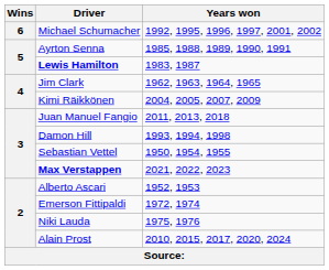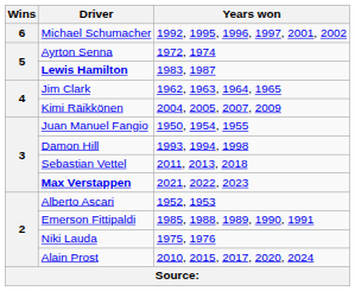 <table class="wikitable">
 <tr>
 <th>Wins</th>
 <th>Driver</th>
 <th>Years won</th>
 </tr>
 <tr>
 <th>6</th>
 <td> <a href='#'>Michael Schumacher</a></td>
 <td><a href='#'>1992</a>, <a href='#'>1995</a>, <a href='#'>1996</a>, <a href='#'>1997</a>, <a href='#'>2001</a>, <a href='#'>2002</a></td>
 </tr>
 <tr>
 <th rowspan="2">5</th>
 <td> <a href='#'>Ayrton Senna</a></td>
-<td><a href='#'>1985</a>, <a href='#'>1988</a>, <a href='#'>1989</a>, <a href='#'>1990</a>, <a href='#'>1991</a></td>
+<td><a href='#'>1972</a>, <a href='#'>1974</a></td>
 </tr>
 <tr>
 <td> <strong><a href='#'>Lewis Hamilton</a></strong></td>
 <td><a href='#'>1983</a>, <a href='#'>1987</a></td>
 </tr>
 <tr>
 <th rowspan="2">4</th>
 <td> <a href='#'>Jim Clark</a></td>
 <td><a href='#'>1962</a>, <a href='#'>1963</a>, <a href='#'>1964</a>, <a href='#'>1965</a></td>
 </tr>
 <tr>
 <td> <a href='#'>Kimi Räikkönen</a></td>
 <td><a href='#'>2004</a>, <a href='#'>2005</a>, <a href='#'>2007</a>, <a href='#'>2009</a></td>
 </tr>
 <tr>
 <th rowspan="4">3</th>
 <td> <a href='#'>Juan Manuel Fangio</a></td>
-<td><a href='#'>2011</a>, <a href='#'>2013</a>, <a href='#'>2018</a></td>
+<td><a href='#'>1950</a>, <a href='#'>1954</a>, <a href='#'>1955</a></td>
 </tr>
 <tr>
 <td> <a href='#'>Damon Hill</a></td>
 <td><a href='#'>1993</a>, <a href='#'>1994</a>, <a href='#'>1998</a></td>
 </tr>
 <tr>
 <td> <a href='#'>Sebastian Vettel</a></td>
-<td><a href='#'>1950</a>, <a href='#'>1954</a>, <a href='#'>1955</a></td>
+<td><a href='#'>2011</a>, <a href='#'>2013</a>, <a href='#'>2018</a></td>
 </tr>
 <tr>
 <td> <strong><a href='#'>Max Verstappen</a></strong></td>
 <td><a href='#'>2021</a>, <a href='#'>2022</a>, <a href='#'>2023</a></td>
 </tr>
 <tr>
 <th rowspan="4">2</th>
 <td> <a href='#'>Alberto Ascari</a></td>
 <td><a href='#'>1952</a>, <a href='#'>1953</a></td>
 </tr>
 <tr>
 <td> <a href='#'>Emerson Fittipaldi</a></td>
-<td><a href='#'>1972</a>, <a href='#'>1974</a></td>
+<td><a href='#'>1985</a>, <a href='#'>1988</a>, <a href='#'>1989</a>, <a href='#'>1990</a>, <a href='#'>1991</a></td>
 </tr>
 <tr>
 <td> <a href='#'>Niki Lauda</a></td>
 <td><a href='#'>1975</a>, <a href='#'>1976</a></td>
 </tr>
 <tr>
 <td> <a href='#'>Alain Prost</a></td>
 <td><a href='#'>2010</a>, <a href='#'>2015</a>, <a href='#'>2017</a>, <a href='#'>2020</a>, <a href='#'>2024</a></td>
 </tr>
 <tr>
 <th colspan=3>Source:</th>
 </tr>
 </table>
